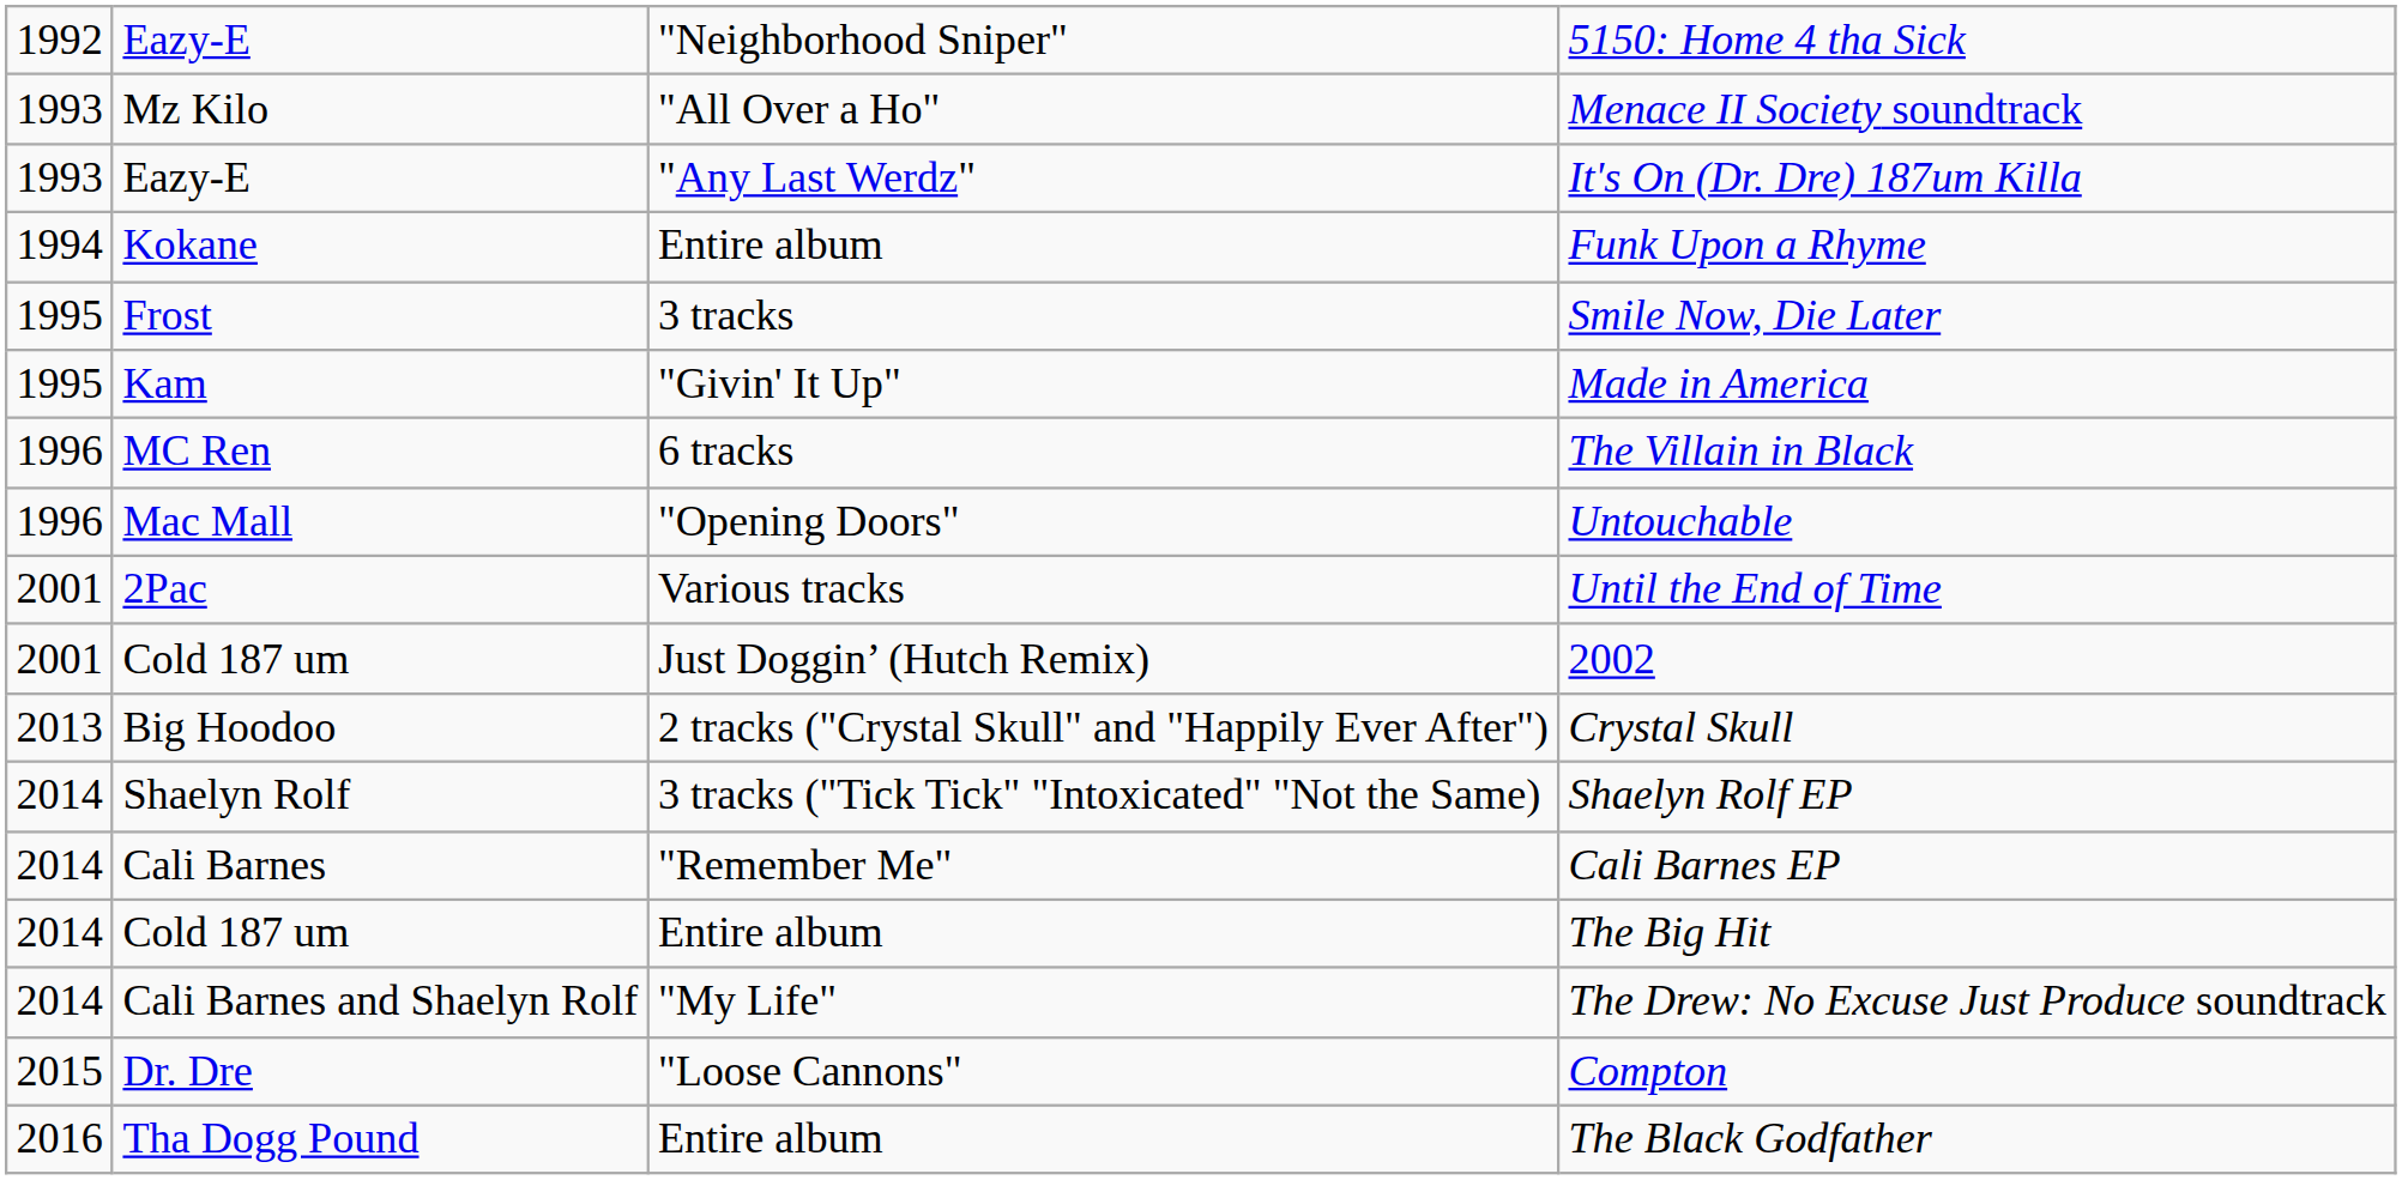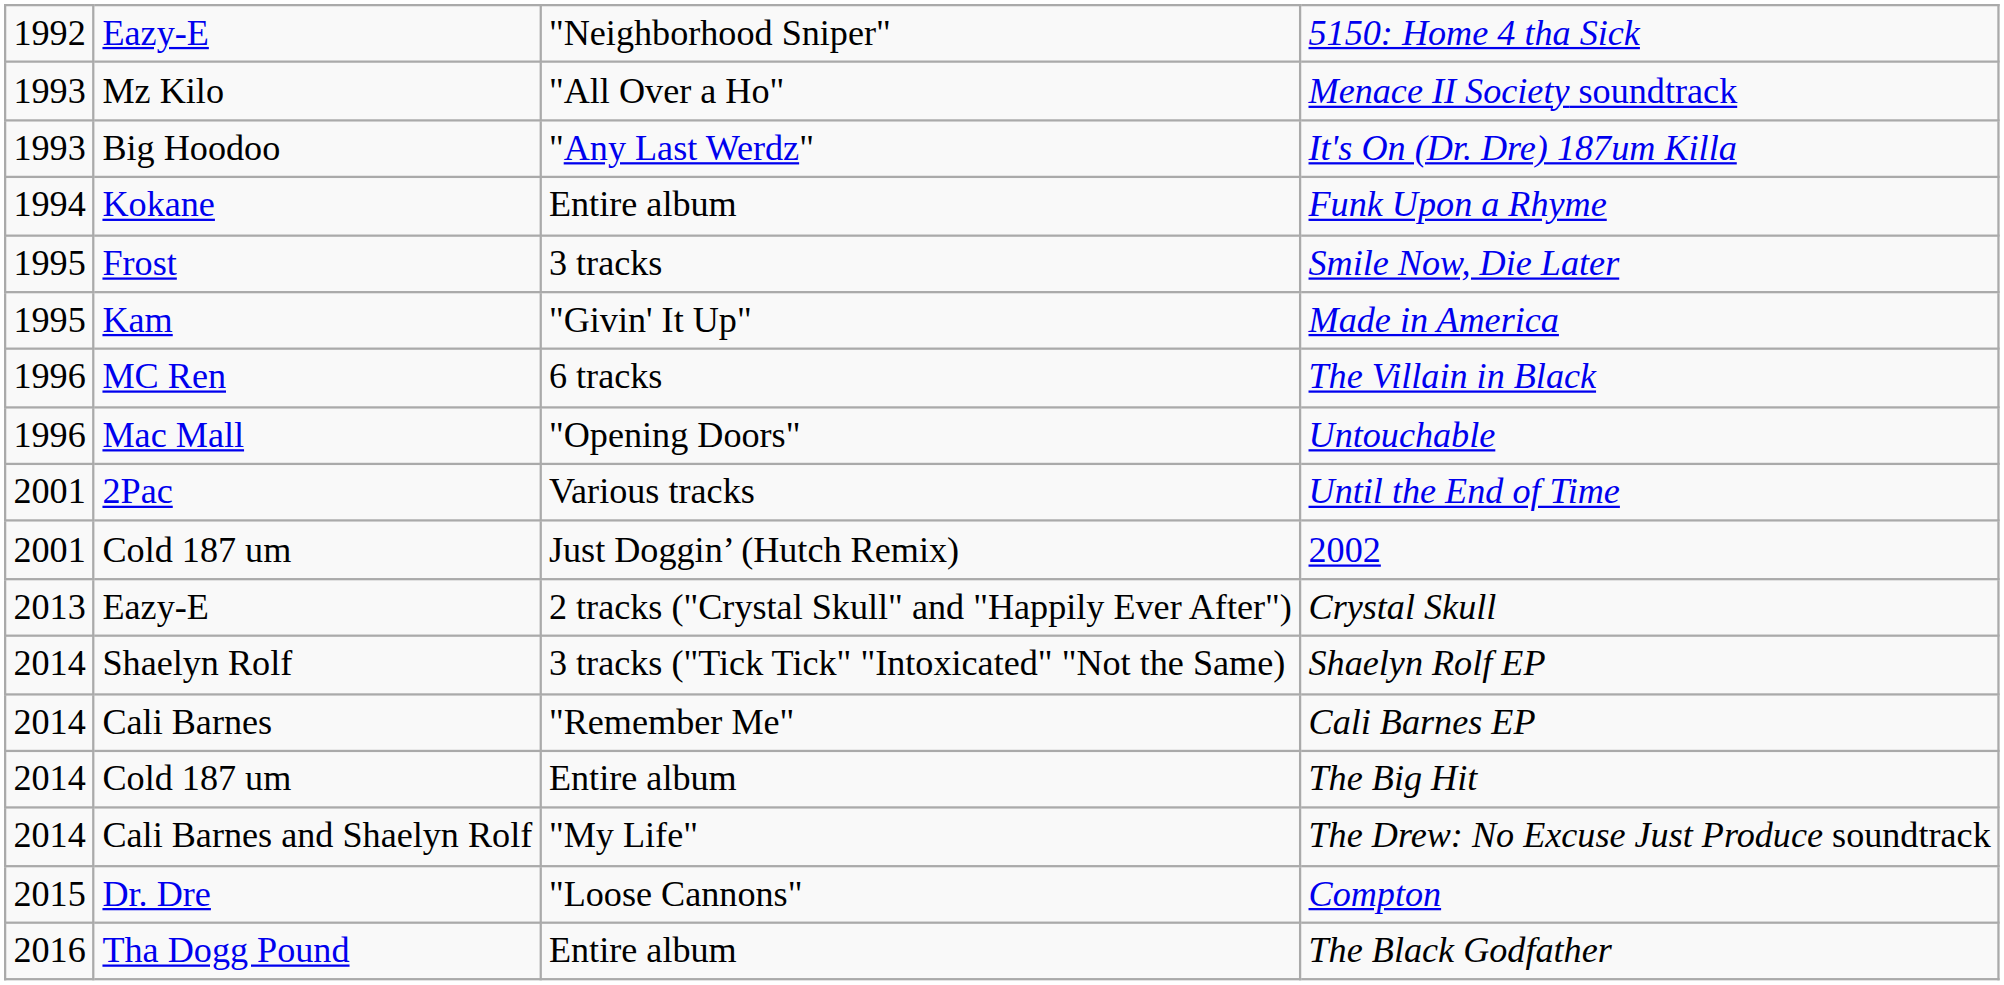 <table class="wikitable">
 <tr>
 <td>1992</td>
 <td><a href='#'>Eazy-E</a></td>
 <td>"Neighborhood Sniper"</td>
 <td><em><a href='#'>5150: Home 4 tha Sick</a></em></td>
 </tr>
 <tr>
 <td>1993</td>
 <td>Mz Kilo</td>
 <td>"All Over a Ho"</td>
 <td><a href='#'><em>Menace II Society</em> soundtrack</a></td>
 </tr>
 <tr>
 <td>1993</td>
-<td>Eazy-E</td>
+<td>Big Hoodoo</td>
 <td>"<a href='#'>Any Last Werdz</a>"</td>
 <td><em><a href='#'>It's On (Dr. Dre) 187um Killa</a></em></td>
 </tr>
 <tr>
 <td>1994</td>
 <td><a href='#'>Kokane</a></td>
 <td>Entire album</td>
 <td><em><a href='#'>Funk Upon a Rhyme</a></em></td>
 </tr>
 <tr>
 <td>1995</td>
 <td><a href='#'>Frost</a></td>
 <td>3 tracks</td>
 <td><em><a href='#'>Smile Now, Die Later</a></em></td>
 </tr>
 <tr>
 <td>1995</td>
 <td><a href='#'>Kam</a></td>
 <td>"Givin' It Up"</td>
 <td><em><a href='#'>Made in America</a></em></td>
 </tr>
 <tr>
 <td>1996</td>
 <td><a href='#'>MC Ren</a></td>
 <td>6 tracks</td>
 <td><em><a href='#'>The Villain in Black</a></em></td>
 </tr>
 <tr>
 <td>1996</td>
 <td><a href='#'>Mac Mall</a></td>
 <td>"Opening Doors"</td>
 <td><em><a href='#'>Untouchable</a></em></td>
 </tr>
 <tr>
 <td>2001</td>
 <td><a href='#'>2Pac</a></td>
 <td>Various tracks</td>
 <td><em><a href='#'>Until the End of Time</a></em></td>
 </tr>
 <tr>
 <td>2001</td>
 <td>Cold 187 um</td>
 <td>Just Doggin’ (Hutch Remix)</td>
 <td><a href='#'>2002</a></td>
 </tr>
 <tr>
 <td>2013</td>
-<td>Big Hoodoo</td>
+<td>Eazy-E</td>
 <td>2 tracks ("Crystal Skull" and "Happily Ever After")</td>
 <td><em>Crystal Skull</em></td>
 </tr>
 <tr>
 <td>2014</td>
 <td>Shaelyn Rolf</td>
 <td>3 tracks ("Tick Tick" "Intoxicated" "Not the Same)</td>
 <td><em>Shaelyn Rolf EP</em></td>
 </tr>
 <tr>
 <td>2014</td>
 <td>Cali Barnes</td>
 <td>"Remember Me"</td>
 <td><em>Cali Barnes EP</em></td>
 </tr>
 <tr>
 <td>2014</td>
 <td>Cold 187 um</td>
 <td>Entire album</td>
 <td><em>The Big Hit</em></td>
 </tr>
 <tr>
 <td>2014</td>
 <td>Cali Barnes and Shaelyn Rolf</td>
 <td>"My Life"</td>
 <td><em>The Drew: No Excuse Just Produce</em> soundtrack</td>
 </tr>
 <tr>
 <td>2015</td>
 <td><a href='#'>Dr. Dre</a></td>
 <td>"Loose Cannons"</td>
 <td><em><a href='#'>Compton</a></em></td>
 </tr>
 <tr>
 <td>2016</td>
 <td><a href='#'>Tha Dogg Pound</a></td>
 <td>Entire album</td>
 <td><em>The Black Godfather</em></td>
 </tr>
 </table>
